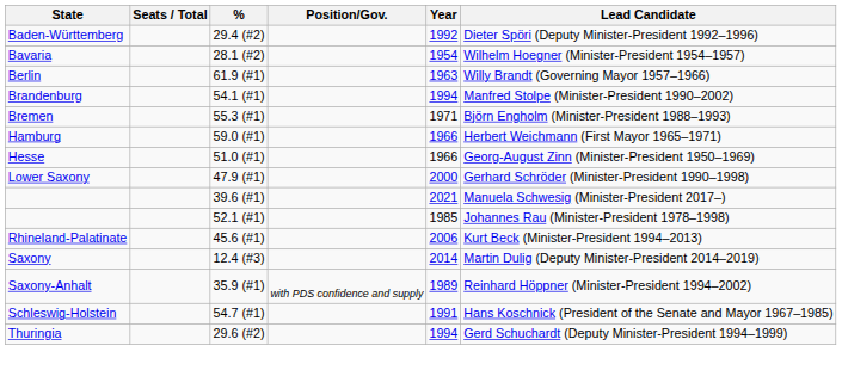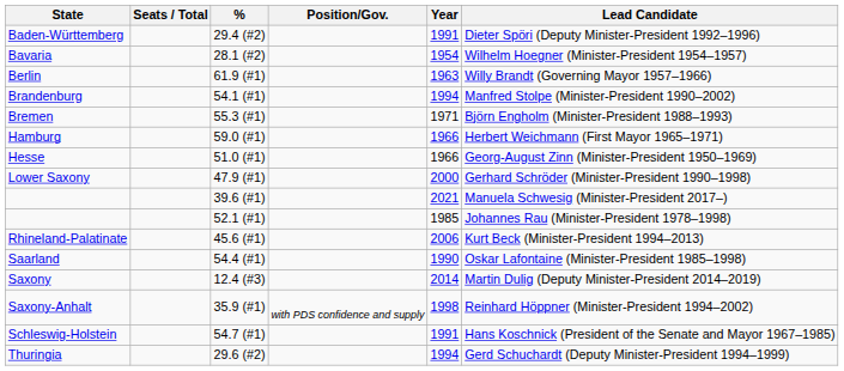 <table class="wikitable sortable">
 <tr>
 <th>State</th>
 <th>Seats / Total</th>
 <th>%</th>
 <th>Position/Gov.</th>
 <th>Year</th>
 <th>Lead Candidate</th>
 </tr>
 <tr>
 <td><a href='#'>Baden-Württemberg</a></td>
 <td style="text-align:center;"></td>
 <td>29.4 (#2)</td>
 <td></td>
-<td style="text-align:center;"><a href='#'>1992</a></td>
+<td style="text-align:center;"><a href='#'>1991</a></td>
 <td><a href='#'>Dieter Spöri</a> (Deputy Minister-President 1992–1996)</td>
 </tr>
 <tr>
 <td><a href='#'>Bavaria</a></td>
 <td style="text-align:center;"></td>
 <td>28.1 (#2)</td>
 <td></td>
 <td style="text-align:center;"><a href='#'>1954</a></td>
 <td><a href='#'>Wilhelm Hoegner</a> (Minister-President 1954–1957)</td>
 </tr>
 <tr>
 <td><a href='#'>Berlin</a></td>
 <td style="text-align:center;"></td>
 <td>61.9 (#1)</td>
 <td></td>
 <td style="text-align:center;"><a href='#'>1963</a></td>
 <td><a href='#'>Willy Brandt</a> (Governing Mayor 1957–1966)</td>
 </tr>
 <tr>
 <td><a href='#'>Brandenburg</a></td>
 <td style="text-align:center;"></td>
 <td>54.1 (#1)</td>
 <td></td>
 <td style="text-align:center;"><a href='#'>1994</a></td>
 <td><a href='#'>Manfred Stolpe</a> (Minister-President 1990–2002)</td>
 </tr>
 <tr>
 <td><a href='#'>Bremen</a></td>
 <td style="text-align:center;"></td>
 <td>55.3 (#1)</td>
 <td></td>
 <td style="text-align:center;">1971</td>
 <td><a href='#'>Björn Engholm</a> (Minister-President 1988–1993)</td>
 </tr>
 <tr>
 <td><a href='#'>Hamburg</a></td>
 <td style="text-align:center;"></td>
 <td>59.0 (#1)</td>
 <td></td>
 <td style="text-align:center;"><a href='#'>1966</a></td>
 <td><a href='#'>Herbert Weichmann</a> (First Mayor 1965–1971)</td>
 </tr>
 <tr>
 <td><a href='#'>Hesse</a></td>
 <td style="text-align:center;"></td>
 <td>51.0 (#1)</td>
 <td></td>
 <td style="text-align:center;">1966</td>
 <td><a href='#'>Georg-August Zinn</a> (Minister-President 1950–1969)</td>
 </tr>
 <tr>
 <td><a href='#'>Lower Saxony</a></td>
 <td style="text-align:center;"></td>
 <td>47.9 (#1)</td>
 <td></td>
 <td style="text-align:center;"><a href='#'>2000</a></td>
 <td><a href='#'>Gerhard Schröder</a> (Minister-President 1990–1998)</td>
 </tr>
 <tr>
 <td><a href='#'></a></td>
 <td style="text-align:center;"></td>
 <td>39.6 (#1)</td>
 <td></td>
 <td style="text-align:center;"><a href='#'>2021</a></td>
 <td><a href='#'>Manuela Schwesig</a> (Minister-President 2017–)</td>
 </tr>
 <tr>
 <td><a href='#'></a></td>
 <td style="text-align:center;"></td>
 <td>52.1 (#1)</td>
 <td></td>
 <td style="text-align:center;">1985</td>
 <td><a href='#'>Johannes Rau</a> (Minister-President 1978–1998)</td>
 </tr>
 <tr>
 <td><a href='#'>Rhineland-Palatinate</a></td>
 <td style="text-align:center;"></td>
 <td>45.6 (#1)</td>
 <td></td>
 <td style="text-align:center;"><a href='#'>2006</a></td>
 <td><a href='#'>Kurt Beck</a> (Minister-President 1994–2013)</td>
 </tr>
 <tr>
+<td><a href='#'>Saarland</a></td>
+<td style="text-align:center;"></td>
+<td>54.4 (#1)</td>
+<td></td>
+<td style="text-align:center;"><a href='#'>1990</a></td>
+<td><a href='#'>Oskar Lafontaine</a> (Minister-President 1985–1998)</td>
+</tr>
+<tr>
 <td><a href='#'>Saxony</a></td>
 <td style="text-align:center;"></td>
 <td>12.4 (#3)</td>
 <td></td>
 <td style="text-align:center;"><a href='#'>2014</a></td>
 <td><a href='#'>Martin Dulig</a> (Deputy Minister-President 2014–2019)</td>
 </tr>
 <tr>
 <td><a href='#'>Saxony-Anhalt</a></td>
 <td style="text-align:center;"></td>
 <td>35.9 (#1)</td>
 <td><br><small><em>with PDS confidence and supply</em></small></td>
-<td style="text-align:center;"><a href='#'>1989</a></td>
+<td style="text-align:center;"><a href='#'>1998</a></td>
 <td><a href='#'>Reinhard Höppner</a> (Minister-President 1994–2002)</td>
 </tr>
 <tr>
 <td><a href='#'>Schleswig-Holstein</a></td>
 <td style="text-align:center;"></td>
 <td>54.7 (#1)</td>
 <td></td>
 <td style="text-align:center;"><a href='#'>1991</a></td>
 <td><a href='#'>Hans Koschnick</a> (President of the Senate and Mayor 1967–1985)</td>
 </tr>
 <tr>
 <td><a href='#'>Thuringia</a></td>
 <td style="text-align:center;"></td>
 <td>29.6 (#2)</td>
 <td></td>
 <td style="text-align:center;"><a href='#'>1994</a></td>
 <td><a href='#'>Gerd Schuchardt</a> (Deputy Minister-President 1994–1999)</td>
 </tr>
 </table>
